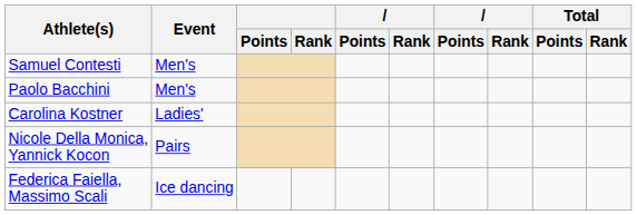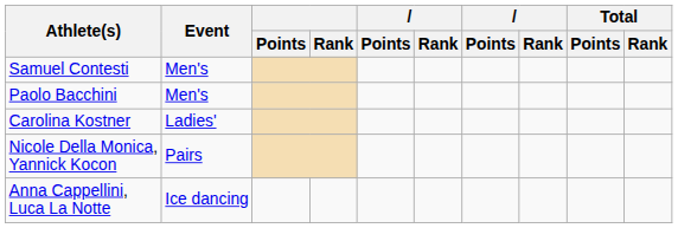 <table class="wikitable">
 <tr>
 <th rowspan="2">Athlete(s)</th>
 <th rowspan="2">Event</th>
 <th colspan="2"></th>
 <th colspan="2">/</th>
 <th colspan="2">/</th>
 <th colspan="2">Total</th>
 </tr>
 <tr>
 <th>Points</th>
 <th>Rank</th>
 <th>Points</th>
 <th>Rank</th>
 <th>Points</th>
 <th>Rank</th>
 <th>Points</th>
 <th>Rank</th>
 </tr>
 <tr>
 <td><a href='#'>Samuel Contesti</a></td>
 <td><a href='#'>Men's</a></td>
 <td colspan= 2 bgcolor="wheat"></td>
 <td></td>
 <td></td>
 <td></td>
 <td></td>
 <td></td>
 <td></td>
 </tr>
 <tr>
 <td><a href='#'>Paolo Bacchini</a></td>
 <td><a href='#'>Men's</a></td>
 <td colspan= 2 bgcolor="wheat"></td>
 <td></td>
 <td></td>
 <td></td>
 <td></td>
 <td></td>
 <td></td>
 </tr>
 <tr>
 <td><a href='#'>Carolina Kostner</a></td>
 <td><a href='#'>Ladies'</a></td>
 <td colspan= 2 bgcolor="wheat"></td>
 <td></td>
 <td></td>
 <td></td>
 <td></td>
 <td></td>
 <td></td>
 </tr>
 <tr>
 <td><a href='#'>Nicole Della Monica</a>, <br><a href='#'>Yannick Kocon</a></td>
 <td><a href='#'>Pairs</a></td>
 <td colspan= 2 bgcolor="wheat"></td>
 <td></td>
 <td></td>
 <td></td>
 <td></td>
 <td></td>
 <td></td>
 </tr>
 <tr>
-<td><a href='#'>Federica Faiella</a>, <br><a href='#'>Massimo Scali</a></td>
+<td><a href='#'>Anna Cappellini</a>, <br><a href='#'>Luca La Notte</a></td>
 <td><a href='#'>Ice dancing</a></td>
 <td></td>
 <td></td>
 <td></td>
 <td></td>
 <td></td>
 <td></td>
 <td></td>
 <td></td>
 </tr>
 </table>
